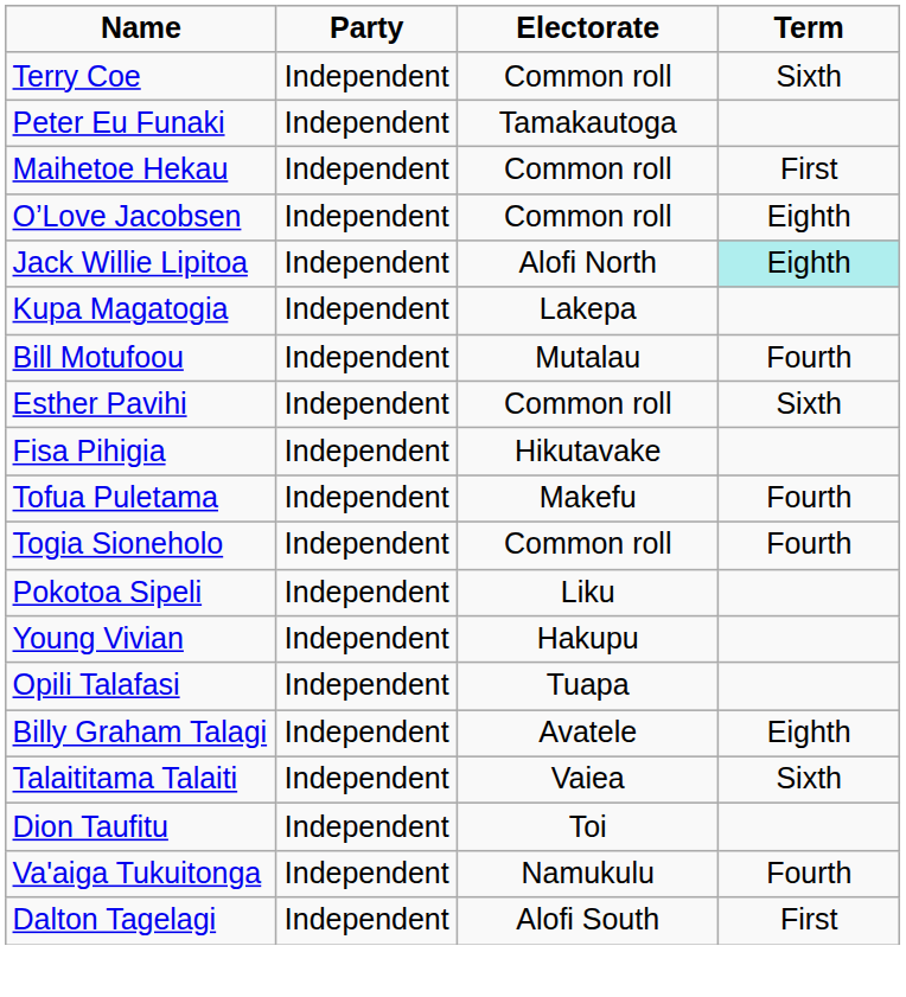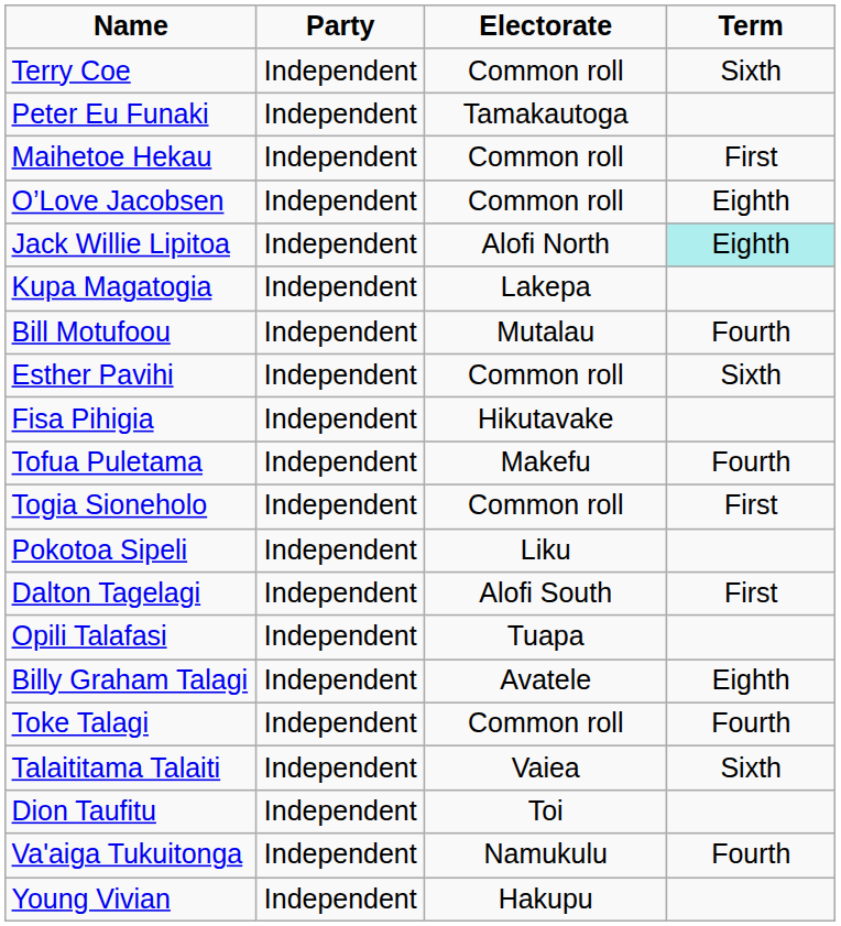 <table class="sortable wikitable">
 <tr>
 <td style="width:30%; text-align:center;"><strong>Name</strong></td>
 <td style="width:20%; text-align:center;"><strong>Party</strong></td>
 <td style="width:29%; text-align:center;"><strong>Electorate</strong></td>
 <td style="width:20%; text-align:center;"><strong>Term</strong></td>
 </tr>
 <tr>
 <td><a href='#'>Terry Coe</a></td>
 <td align=center>Independent</td>
 <td align=center>Common roll</td>
 <td align=center>Sixth</td>
 </tr>
 <tr>
 <td><a href='#'>Peter Eu Funaki</a></td>
 <td align=center>Independent</td>
 <td align=center>Tamakautoga</td>
 <td align=center></td>
 </tr>
 <tr>
 <td><a href='#'>Maihetoe Hekau</a></td>
 <td align=center>Independent</td>
 <td align=center>Common roll</td>
 <td align=center>First</td>
 </tr>
 <tr>
 <td><a href='#'>O’Love Jacobsen</a></td>
 <td align=center>Independent</td>
 <td align=center>Common roll</td>
 <td align=center>Eighth</td>
 </tr>
 <tr>
 <td><a href='#'>Jack Willie Lipitoa</a></td>
 <td align=center>Independent</td>
 <td align=center>Alofi North</td>
 <td align=center style="background: paleturquoise;">Eighth</td>
 </tr>
 <tr>
 <td><a href='#'>Kupa Magatogia</a></td>
 <td align=center>Independent</td>
 <td align=center>Lakepa</td>
 <td align=center></td>
 </tr>
 <tr>
 <td><a href='#'>Bill Motufoou</a></td>
 <td align=center>Independent</td>
 <td align=center>Mutalau</td>
 <td align=center>Fourth</td>
 </tr>
 <tr>
 <td><a href='#'>Esther Pavihi</a></td>
 <td align=center>Independent</td>
 <td align=center>Common roll</td>
 <td align=center>Sixth</td>
 </tr>
 <tr>
 <td><a href='#'>Fisa Pihigia</a></td>
 <td align=center>Independent</td>
 <td align=center>Hikutavake</td>
 <td align=center></td>
 </tr>
 <tr>
 <td><a href='#'>Tofua Puletama</a></td>
 <td align=center>Independent</td>
 <td align=center>Makefu</td>
 <td align=center>Fourth</td>
 </tr>
 <tr>
 <td><a href='#'>Togia Sioneholo</a></td>
 <td align=center>Independent</td>
 <td align=center>Common roll</td>
-<td align=center>Fourth</td>
+<td align=center>First</td>
 </tr>
 <tr>
 <td><a href='#'>Pokotoa Sipeli</a></td>
 <td align=center>Independent</td>
 <td align=center>Liku</td>
 <td align=center></td>
 </tr>
 <tr>
-<td><a href='#'>Young Vivian</a></td>
+<td><a href='#'>Dalton Tagelagi</a></td>
 <td align=center>Independent</td>
-<td align=center>Hakupu</td>
-<td align=center></td>
+<td align=center>Alofi South</td>
+<td align=center>First</td>
 </tr>
 <tr>
 <td><a href='#'>Opili Talafasi</a></td>
 <td align=center>Independent</td>
 <td align=center>Tuapa</td>
 <td align=center></td>
 </tr>
 <tr>
 <td><a href='#'>Billy Graham Talagi</a></td>
 <td align=center>Independent</td>
 <td align=center>Avatele</td>
 <td align=center>Eighth</td>
+</tr>
+<tr>
+<td><a href='#'>Toke Talagi</a></td>
+<td align=center>Independent</td>
+<td align=center>Common roll</td>
+<td align=center>Fourth</td>
 </tr>
 <tr>
 <td><a href='#'>Talaititama Talaiti</a></td>
 <td align=center>Independent</td>
 <td align=center>Vaiea</td>
 <td align=center>Sixth</td>
 </tr>
 <tr>
 <td><a href='#'>Dion Taufitu</a></td>
 <td align=center>Independent</td>
 <td align=center>Toi</td>
 <td align=center></td>
 </tr>
 <tr>
 <td><a href='#'>Va'aiga Tukuitonga</a></td>
 <td align=center>Independent</td>
 <td align=center>Namukulu</td>
 <td align=center>Fourth</td>
 </tr>
 <tr>
-<td><a href='#'>Dalton Tagelagi</a></td>
+<td><a href='#'>Young Vivian</a></td>
 <td align=center>Independent</td>
-<td align=center>Alofi South</td>
-<td align=center>First</td>
+<td align=center>Hakupu</td>
+<td align=center></td>
 </tr>
 </table>
